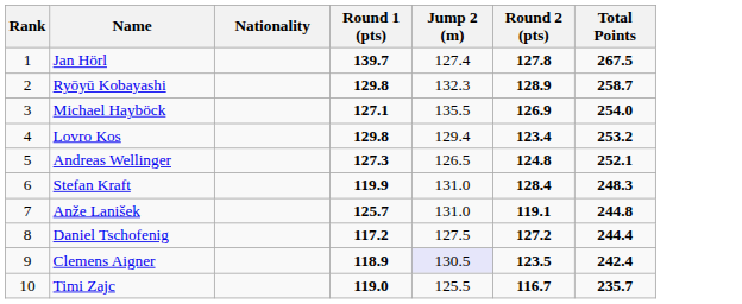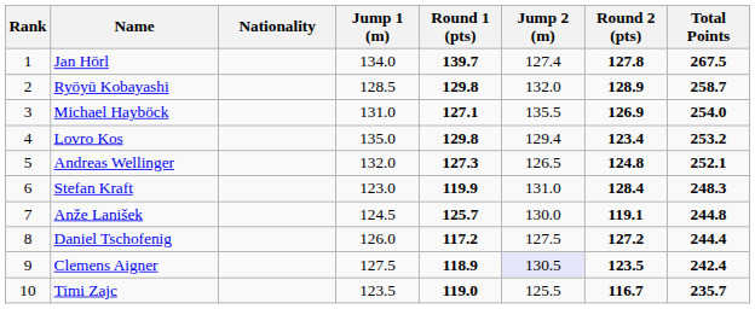 <table class="wikitable sortable" style="text-align: center;">
 <tr>
 <th>Rank</th>
 <th width=160>Name</th>
 <th width=110>Nationality</th>
+<th width=75>Jump 1 (m)</th>
 <th width=75>Round 1 (pts)</th>
 <th width=75>Jump 2 (m)</th>
 <th width=75>Round 2 (pts)</th>
 <th width=75>Total Points</th>
 </tr>
 <tr>
 <td>1</td>
 <td align=left><a href='#'>Jan Hörl</a></td>
 <td align=left></td>
+<td>134.0</td>
 <td><strong>139.7</strong></td>
 <td>127.4</td>
 <td><strong>127.8</strong></td>
 <td><strong>267.5</strong></td>
 </tr>
 <tr>
 <td>2</td>
 <td align=left><a href='#'>Ryōyū Kobayashi</a></td>
 <td align=left></td>
+<td>128.5</td>
 <td><strong>129.8</strong></td>
-<td>132.3</td>
+<td>132.0</td>
 <td><strong>128.9</strong></td>
 <td><strong>258.7</strong></td>
 </tr>
 <tr>
 <td>3</td>
 <td align=left><a href='#'>Michael Hayböck</a></td>
 <td align=left></td>
+<td>131.0</td>
 <td><strong>127.1</strong></td>
 <td>135.5</td>
 <td><strong>126.9</strong></td>
 <td><strong>254.0</strong></td>
 </tr>
 <tr>
 <td>4</td>
 <td align=left><a href='#'>Lovro Kos</a></td>
 <td align=left></td>
+<td>135.0</td>
 <td><strong>129.8</strong></td>
 <td>129.4</td>
 <td><strong>123.4</strong></td>
 <td><strong>253.2</strong></td>
 </tr>
 <tr>
 <td>5</td>
 <td align=left><a href='#'>Andreas Wellinger</a></td>
 <td align=left></td>
+<td>132.0</td>
 <td><strong>127.3</strong></td>
 <td>126.5</td>
 <td><strong>124.8</strong></td>
 <td><strong>252.1</strong></td>
 </tr>
 <tr>
 <td>6</td>
 <td align=left><a href='#'>Stefan Kraft</a></td>
 <td align=left></td>
+<td>123.0</td>
 <td><strong>119.9</strong></td>
 <td>131.0</td>
 <td><strong>128.4</strong></td>
 <td><strong>248.3</strong></td>
 </tr>
 <tr>
 <td>7</td>
 <td align=left><a href='#'>Anže Lanišek</a></td>
 <td align=left></td>
+<td>124.5</td>
 <td><strong>125.7</strong></td>
-<td>131.0</td>
+<td>130.0</td>
 <td><strong>119.1</strong></td>
 <td><strong>244.8</strong></td>
 </tr>
 <tr>
 <td>8</td>
 <td align=left><a href='#'>Daniel Tschofenig</a></td>
 <td align=left></td>
+<td>126.0</td>
 <td><strong>117.2</strong></td>
 <td>127.5</td>
 <td><strong>127.2</strong></td>
 <td><strong>244.4</strong></td>
 </tr>
 <tr>
 <td>9</td>
 <td align=left><a href='#'>Clemens Aigner</a></td>
 <td align=left></td>
+<td>127.5</td>
 <td><strong>118.9</strong></td>
 <td style="background: lavender;">130.5</td>
 <td><strong>123.5</strong></td>
 <td><strong>242.4</strong></td>
 </tr>
 <tr>
 <td>10</td>
 <td align=left><a href='#'>Timi Zajc</a></td>
 <td align=left></td>
+<td>123.5</td>
 <td><strong>119.0</strong></td>
 <td>125.5</td>
 <td><strong>116.7</strong></td>
 <td><strong>235.7</strong></td>
 </tr>
 </table>
